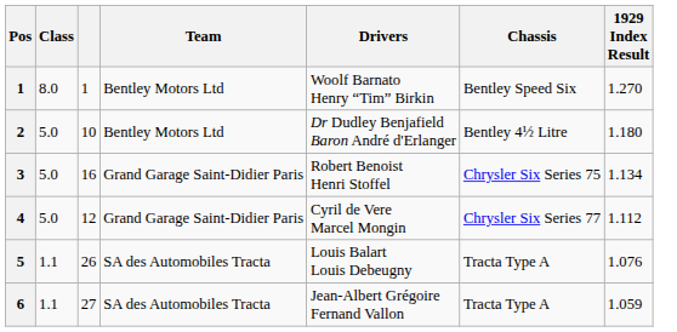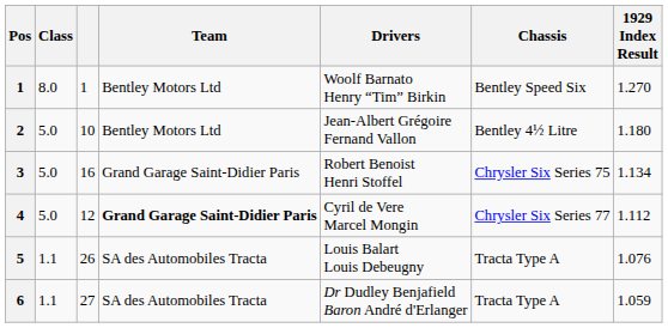 <table class="wikitable" style="font-size: 95%;">
 <tr>
 <th>Pos</th>
 <th>Class</th>
 <th></th>
 <th>Team</th>
 <th>Drivers</th>
 <th>Chassis</th>
 <th>1929<br> Index<br>Result</th>
 </tr>
 <tr>
 <th>1</th>
 <td>8.0</td>
 <td>1</td>
 <td> Bentley Motors Ltd</td>
 <td> Woolf Barnato<br> Henry “Tim” Birkin</td>
 <td>Bentley Speed Six</td>
 <td>1.270</td>
 </tr>
 <tr>
 <th>2</th>
 <td>5.0</td>
 <td>10</td>
 <td> Bentley Motors Ltd</td>
-<td> <em>Dr</em> Dudley Benjafield<br> <em>Baron</em> André d'Erlanger</td>
+<td> Jean-Albert Grégoire<br> Fernand Vallon</td>
 <td>Bentley 4½ Litre</td>
 <td>1.180</td>
 </tr>
 <tr>
 <th>3</th>
 <td>5.0</td>
 <td>16</td>
 <td> Grand Garage Saint-Didier Paris</td>
 <td> Robert Benoist<br> Henri Stoffel</td>
 <td><a href='#'>Chrysler Six</a> Series 75</td>
 <td>1.134</td>
 </tr>
 <tr>
 <th>4</th>
 <td>5.0</td>
 <td>12</td>
-<td> Grand Garage Saint-Didier Paris</td>
+<td><strong> Grand Garage Saint-Didier Paris</strong></td>
 <td> Cyril de Vere<br> Marcel Mongin</td>
 <td><a href='#'>Chrysler Six</a> Series 77</td>
 <td>1.112</td>
 </tr>
 <tr>
 <th>5</th>
 <td>1.1</td>
 <td>26</td>
 <td> SA des Automobiles Tracta</td>
 <td> Louis Balart<br> Louis Debeugny</td>
 <td>Tracta Type A</td>
 <td>1.076</td>
 </tr>
 <tr>
 <th>6</th>
 <td>1.1</td>
 <td>27</td>
 <td> SA des Automobiles Tracta</td>
-<td> Jean-Albert Grégoire<br> Fernand Vallon</td>
+<td> <em>Dr</em> Dudley Benjafield<br> <em>Baron</em> André d'Erlanger</td>
 <td>Tracta Type A</td>
 <td>1.059</td>
 </tr>
 </table>
